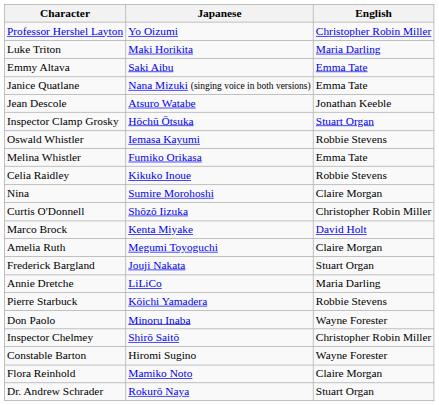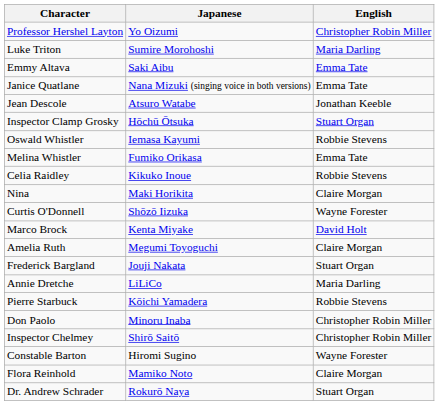 <table class="wikitable">
 <tr>
 <th>Character</th>
 <th>Japanese</th>
 <th>English</th>
 </tr>
 <tr>
 <td><a href='#'>Professor Hershel Layton</a></td>
 <td><a href='#'>Yo Oizumi</a></td>
 <td><a href='#'>Christopher Robin Miller</a></td>
 </tr>
 <tr>
 <td>Luke Triton</td>
-<td><a href='#'>Maki Horikita</a></td>
+<td><a href='#'>Sumire Morohoshi</a></td>
 <td><a href='#'>Maria Darling</a></td>
 </tr>
 <tr>
 <td>Emmy Altava</td>
 <td><a href='#'>Saki Aibu</a></td>
 <td><a href='#'>Emma Tate</a></td>
 </tr>
 <tr>
 <td>Janice Quatlane</td>
 <td><a href='#'>Nana Mizuki</a> <small>(singing voice in both versions)</small></td>
 <td>Emma Tate</td>
 </tr>
 <tr>
 <td>Jean Descole</td>
 <td><a href='#'>Atsuro Watabe</a></td>
 <td>Jonathan Keeble</td>
 </tr>
 <tr>
 <td>Inspector Clamp Grosky</td>
 <td><a href='#'>Hōchū Ōtsuka</a></td>
 <td><a href='#'>Stuart Organ</a></td>
 </tr>
 <tr>
 <td>Oswald Whistler</td>
 <td><a href='#'>Iemasa Kayumi</a></td>
 <td>Robbie Stevens</td>
 </tr>
 <tr>
 <td>Melina Whistler</td>
 <td><a href='#'>Fumiko Orikasa</a></td>
 <td>Emma Tate</td>
 </tr>
 <tr>
 <td>Celia Raidley</td>
 <td><a href='#'>Kikuko Inoue</a></td>
 <td>Robbie Stevens</td>
 </tr>
 <tr>
 <td>Nina</td>
-<td><a href='#'>Sumire Morohoshi</a></td>
+<td><a href='#'>Maki Horikita</a></td>
 <td>Claire Morgan</td>
 </tr>
 <tr>
 <td>Curtis O'Donnell</td>
 <td><a href='#'>Shōzō Iizuka</a></td>
-<td>Christopher Robin Miller</td>
+<td>Wayne Forester</td>
 </tr>
 <tr>
 <td>Marco Brock</td>
 <td><a href='#'>Kenta Miyake</a></td>
 <td><a href='#'>David Holt</a></td>
 </tr>
 <tr>
 <td>Amelia Ruth</td>
 <td><a href='#'>Megumi Toyoguchi</a></td>
 <td>Claire Morgan</td>
 </tr>
 <tr>
 <td>Frederick Bargland</td>
 <td><a href='#'>Jouji Nakata</a></td>
 <td>Stuart Organ</td>
 </tr>
 <tr>
 <td>Annie Dretche</td>
 <td><a href='#'>LiLiCo</a></td>
 <td>Maria Darling</td>
 </tr>
 <tr>
 <td>Pierre Starbuck</td>
 <td><a href='#'>Kōichi Yamadera</a></td>
 <td>Robbie Stevens</td>
 </tr>
 <tr>
 <td>Don Paolo</td>
 <td><a href='#'>Minoru Inaba</a></td>
-<td>Wayne Forester</td>
+<td>Christopher Robin Miller</td>
 </tr>
 <tr>
 <td>Inspector Chelmey</td>
 <td><a href='#'>Shirō Saitō</a></td>
 <td>Christopher Robin Miller</td>
 </tr>
 <tr>
 <td>Constable Barton</td>
 <td>Hiromi Sugino</td>
 <td>Wayne Forester</td>
 </tr>
 <tr>
 <td>Flora Reinhold</td>
 <td><a href='#'>Mamiko Noto</a></td>
 <td>Claire Morgan</td>
 </tr>
 <tr>
 <td>Dr. Andrew Schrader</td>
 <td><a href='#'>Rokurō Naya</a></td>
 <td>Stuart Organ</td>
 </tr>
 </table>
